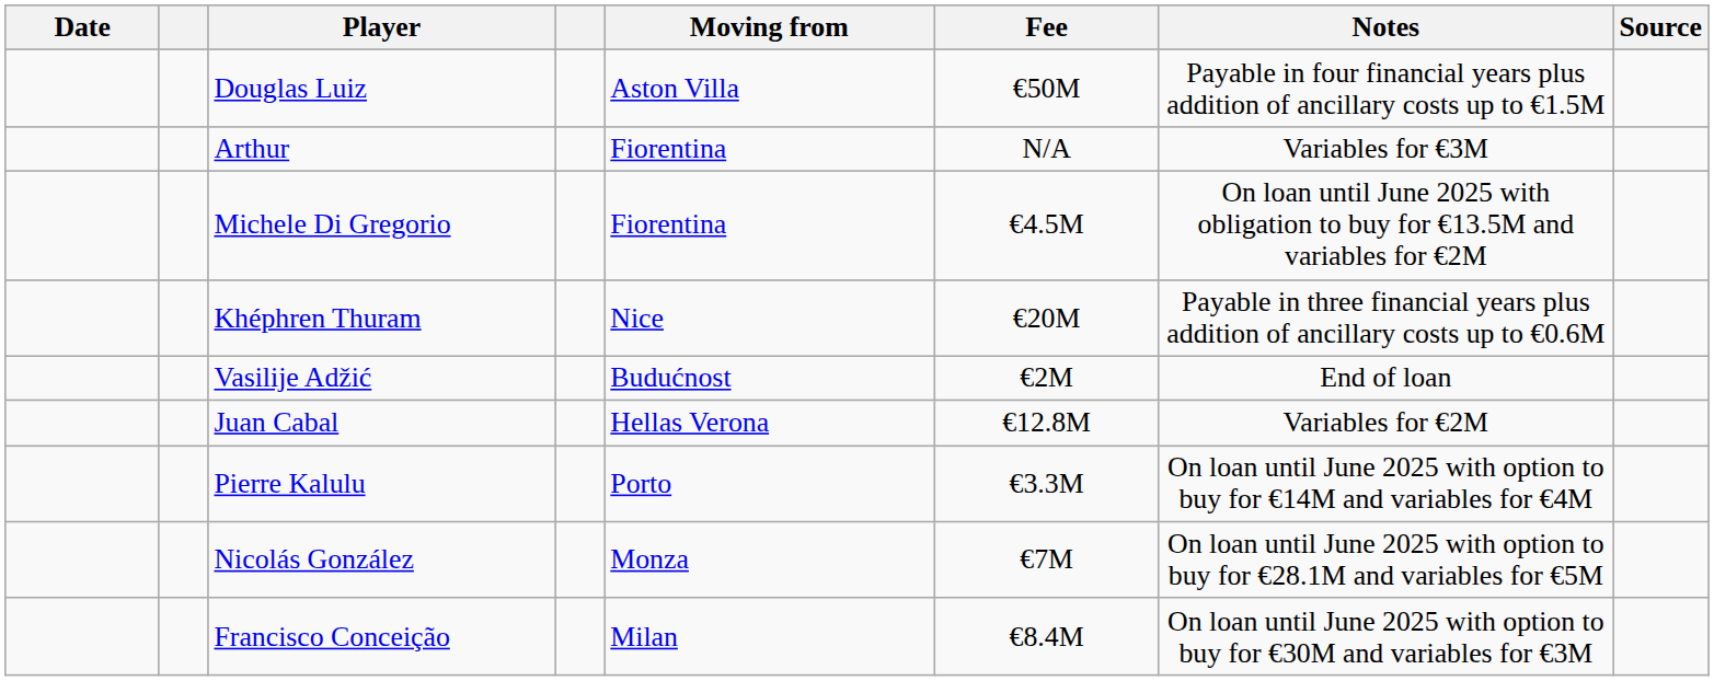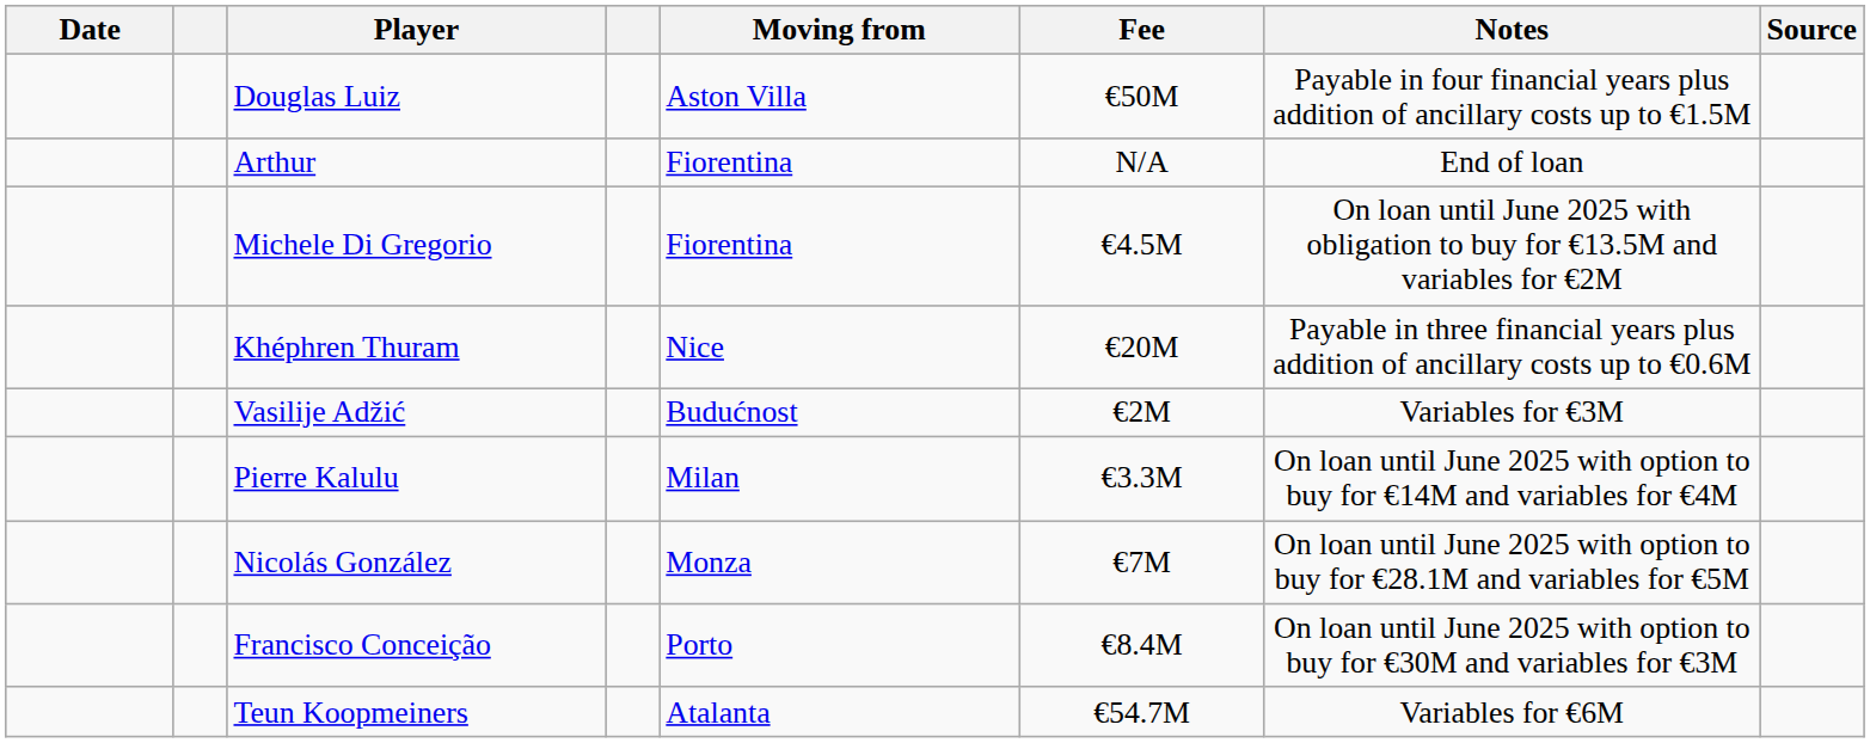 <table class="wikitable sortable">
 <tr>
 <th style="width:80px;">Date</th>
 <th style="width:20px;"></th>
 <th style="width:190px;">Player</th>
 <th style="width:20px;"></th>
 <th style="width:180px;">Moving from</th>
 <th style="width:120px;" class="unsortable">Fee</th>
 <th style="width:250px;" class="unsortable">Notes</th>
 <th style="width:20px;">Source</th>
 </tr>
 <tr>
 <td></td>
 <td align=center></td>
 <td> <a href='#'>Douglas Luiz</a></td>
 <td align="center"></td>
 <td align=left> <a href='#'>Aston Villa</a></td>
 <td align="center">€50M</td>
 <td align=center>Payable in four financial years plus addition of ancillary costs up to €1.5M</td>
 <td></td>
 </tr>
 <tr>
 <td></td>
 <td align=center></td>
 <td> <a href='#'>Arthur</a></td>
 <td align="center"></td>
 <td align=left> <a href='#'>Fiorentina</a></td>
 <td align="center">N/A</td>
-<td align="center">Variables for €3M</td>
+<td align=center>End of loan</td>
 <td></td>
 </tr>
 <tr>
 <td></td>
 <td align=center></td>
 <td> <a href='#'>Michele Di Gregorio</a></td>
 <td align="center"></td>
 <td align=left> <a href='#'>Fiorentina</a></td>
 <td align="center">€4.5M</td>
 <td align=center>On loan until June 2025 with obligation to buy for €13.5M and variables for €2M</td>
 <td></td>
 </tr>
 <tr>
 <td></td>
 <td align=center></td>
 <td> <a href='#'>Khéphren Thuram</a></td>
 <td align="center"></td>
 <td align=left> <a href='#'>Nice</a></td>
 <td align="center">€20M</td>
 <td align=center>Payable in three financial years plus addition of ancillary costs up to €0.6M</td>
 <td></td>
 </tr>
 <tr>
 <td></td>
 <td align="center"></td>
 <td> <a href='#'>Vasilije Adžić</a></td>
 <td align="center"></td>
 <td> <a href='#'>Budućnost</a></td>
 <td align="center">€2M</td>
-<td align=center>End of loan</td>
-<td></td>
-</tr>
-<tr>
-<td></td>
-<td align=center></td>
-<td> <a href='#'>Juan Cabal</a></td>
-<td align="center"></td>
-<td align=left> <a href='#'>Hellas Verona</a></td>
-<td align="center">€12.8M</td>
-<td align=center>Variables for €2M</td>
+<td align="center">Variables for €3M</td>
 <td></td>
 </tr>
 <tr>
 <td></td>
 <td align=center></td>
 <td> <a href='#'>Pierre Kalulu</a></td>
 <td align="center"></td>
-<td align=left> <a href='#'>Porto</a></td>
+<td align=left> <a href='#'>Milan</a></td>
 <td align="center">€3.3M</td>
 <td align=center>On loan until June 2025 with option to buy for €14M and variables for €4M</td>
 <td></td>
 </tr>
 <tr>
 <td></td>
 <td align="center"></td>
 <td> <a href='#'>Nicolás González</a></td>
 <td align=center></td>
 <td align=left> <a href='#'>Monza</a></td>
 <td align=center>€7M</td>
 <td align=center>On loan until June 2025 with option to buy for €28.1M and variables for €5M</td>
 <td></td>
 </tr>
 <tr>
 <td></td>
 <td align="center"></td>
 <td> <a href='#'>Francisco Conceição</a></td>
 <td align=center></td>
-<td align=left> <a href='#'>Milan</a></td>
+<td align=left> <a href='#'>Porto</a></td>
 <td align=center>€8.4M</td>
 <td align=center>On loan until June 2025 with option to buy for €30M and variables for €3M</td>
 <td></td>
 </tr>
+<tr>
+<td></td>
+<td align=center></td>
+<td> <a href='#'>Teun Koopmeiners</a></td>
+<td align="center"></td>
+<td align=left> <a href='#'>Atalanta</a></td>
+<td align="center">€54.7M</td>
+<td align=center>Variables for €6M</td>
+<td></td>
+</tr>
 </table>
